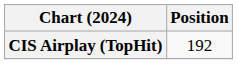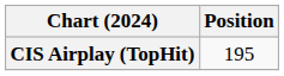 <table class="wikitable plainrowheaders" style="text-align:center">
 <tr>
 <th scope="col">Chart (2024)</th>
 <th scope="col">Position</th>
 </tr>
 <tr>
 <th scope="row">CIS Airplay (TopHit)</th>
-<td>192</td>
+<td>195</td>
 </tr>
 <tr>
 </tr>
 </table>
